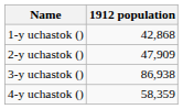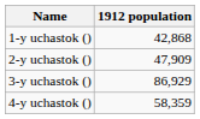 <table class="wikitable sortable">
 <tr>
 <th>Name</th>
 <th>1912 population</th>
 </tr>
 <tr>
 <td>1-y uchastok ()</td>
 <td align="right">42,868</td>
 </tr>
 <tr>
 <td>2-y uchastok ()</td>
 <td align="right">47,909</td>
 </tr>
 <tr>
 <td>3-y uchastok ()</td>
-<td align="right">86,938</td>
+<td align="right">86,929</td>
 </tr>
 <tr>
 <td>4-y uchastok ()</td>
 <td align="right">58,359</td>
 </tr>
 </table>
